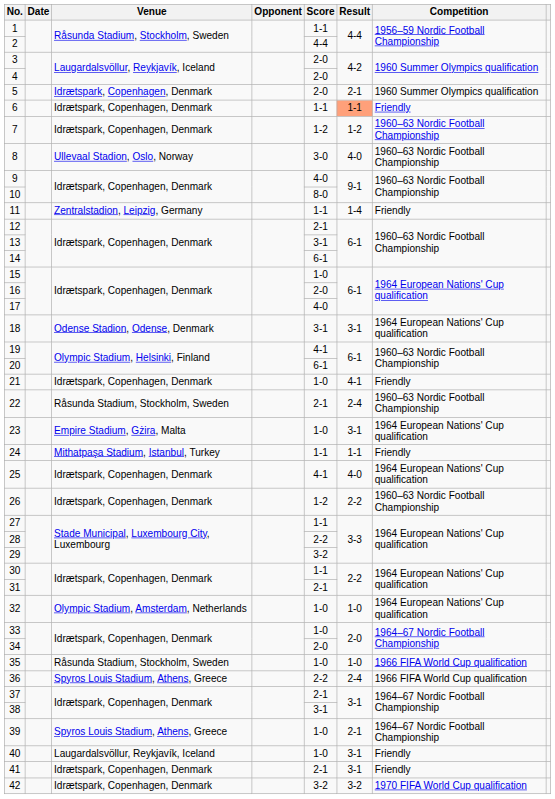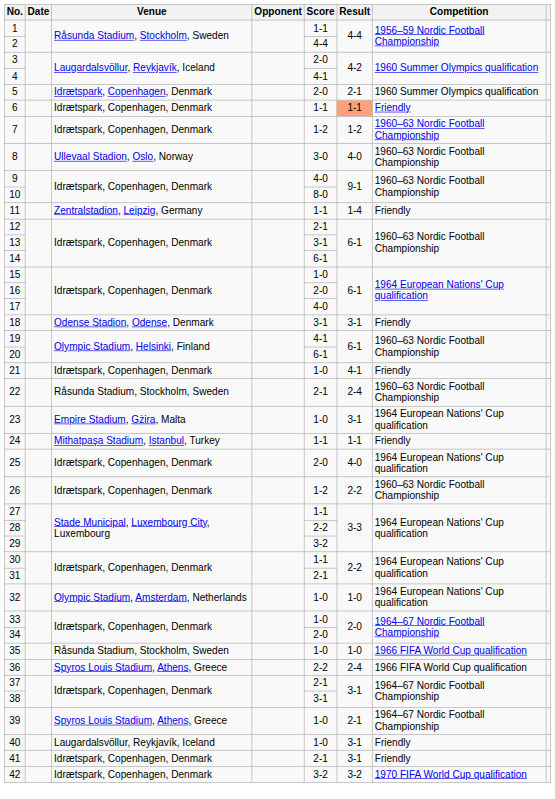 <table class="wikitable sortable">
 <tr>
 <th scope="col">No.</th>
 <th scope="col">Date</th>
 <th scope="col">Venue</th>
 <th scope="col">Opponent</th>
 <th scope="col">Score</th>
 <th scope="col">Result</th>
 <th scope="col">Competition</th>
 <th scope="col" class="unsortable"></th>
 </tr>
 <tr>
 <td style="text-align:center">1</td>
 <td rowspan="2"></td>
 <td rowspan="2"><a href='#'>Råsunda Stadium</a>, <a href='#'>Stockholm</a>, Sweden</td>
 <td rowspan="2"></td>
 <td style="text-align:center">1-1</td>
 <td rowspan="2" style="text-align:center">4-4</td>
 <td rowspan="2"><a href='#'>1956–59 Nordic Football Championship</a></td>
 <td rowspan="2"></td>
 </tr>
 <tr>
 <td style="text-align:center">2</td>
 <td style="text-align:center">4-4</td>
 </tr>
 <tr>
 <td style="text-align:center">3</td>
 <td rowspan="2"></td>
 <td rowspan="2"><a href='#'>Laugardalsvöllur</a>, <a href='#'>Reykjavík</a>, Iceland</td>
 <td rowspan="2"></td>
 <td style="text-align:center">2-0</td>
 <td rowspan="2" style="text-align:center">4-2</td>
 <td rowspan="2"><a href='#'>1960 Summer Olympics qualification</a></td>
 <td rowspan="2"></td>
 </tr>
 <tr>
 <td style="text-align:center">4</td>
-<td style="text-align:center">2-0</td>
+<td style="text-align:center">4-1</td>
 </tr>
 <tr>
 <td style="text-align:center">5</td>
 <td></td>
 <td><a href='#'>Idrætspark</a>, <a href='#'>Copenhagen</a>, Denmark</td>
 <td></td>
 <td style="text-align:center">2-0</td>
 <td style="text-align:center">2-1</td>
 <td>1960 Summer Olympics qualification</td>
 <td></td>
 </tr>
 <tr>
 <td style="text-align:center">6</td>
 <td></td>
 <td>Idrætspark, Copenhagen, Denmark</td>
 <td></td>
 <td style="text-align:center">1-1</td>
 <td style="background: lightsalmon; text-align:center">1-1</td>
 <td><a href='#'>Friendly</a></td>
 <td></td>
 </tr>
 <tr>
 <td style="text-align:center">7</td>
 <td></td>
 <td>Idrætspark, Copenhagen, Denmark</td>
 <td></td>
 <td style="text-align:center">1-2</td>
 <td style="text-align:center">1-2</td>
 <td><a href='#'>1960–63 Nordic Football Championship</a></td>
 <td></td>
 </tr>
 <tr>
 <td style="text-align:center">8</td>
 <td></td>
 <td><a href='#'>Ullevaal Stadion</a>, <a href='#'>Oslo</a>, Norway</td>
 <td></td>
 <td style="text-align:center">3-0</td>
 <td style="text-align:center">4-0</td>
 <td>1960–63 Nordic Football Championship</td>
 <td></td>
 </tr>
 <tr>
 <td style="text-align:center">9</td>
 <td rowspan="2"></td>
 <td rowspan="2">Idrætspark, Copenhagen, Denmark</td>
 <td rowspan="2"></td>
 <td style="text-align:center">4-0</td>
 <td rowspan="2" style="text-align:center">9-1</td>
 <td rowspan="2">1960–63 Nordic Football Championship</td>
 <td rowspan="2"></td>
 </tr>
 <tr>
 <td style="text-align:center">10</td>
 <td style="text-align:center">8-0</td>
 </tr>
 <tr>
 <td style="text-align:center">11</td>
 <td></td>
 <td><a href='#'>Zentralstadion</a>, <a href='#'>Leipzig</a>, Germany</td>
 <td></td>
 <td style="text-align:center">1-1</td>
 <td style="text-align:center">1-4</td>
 <td>Friendly</td>
 <td></td>
 </tr>
 <tr>
 <td style="text-align:center">12</td>
 <td rowspan="3"></td>
 <td rowspan="3">Idrætspark, Copenhagen, Denmark</td>
 <td rowspan="3"></td>
 <td style="text-align:center">2-1</td>
 <td rowspan="3" style="text-align:center">6-1</td>
 <td rowspan="3">1960–63 Nordic Football Championship</td>
 <td rowspan="3"></td>
 </tr>
 <tr>
 <td style="text-align:center">13</td>
 <td style="text-align:center">3-1</td>
 </tr>
 <tr>
 <td style="text-align:center">14</td>
 <td style="text-align:center">6-1</td>
 </tr>
 <tr>
 <td style="text-align:center">15</td>
 <td rowspan="3"></td>
 <td rowspan="3">Idrætspark, Copenhagen, Denmark</td>
 <td rowspan="3"></td>
 <td style="text-align:center">1-0</td>
 <td rowspan="3" style="text-align:center">6-1</td>
 <td rowspan="3"><a href='#'>1964 European Nations' Cup qualification</a></td>
 <td rowspan="3"></td>
 </tr>
 <tr>
 <td style="text-align:center">16</td>
 <td style="text-align:center">2-0</td>
 </tr>
 <tr>
 <td style="text-align:center">17</td>
 <td style="text-align:center">4-0</td>
 </tr>
 <tr>
 <td style="text-align:center">18</td>
 <td></td>
 <td><a href='#'>Odense Stadion</a>, <a href='#'>Odense</a>, Denmark</td>
 <td></td>
 <td style="text-align:center">3-1</td>
 <td style="text-align:center">3-1</td>
-<td>1964 European Nations' Cup qualification</td>
+<td>Friendly</td>
 <td></td>
 </tr>
 <tr>
 <td style="text-align:center">19</td>
 <td rowspan="2"></td>
 <td rowspan="2"><a href='#'>Olympic Stadium</a>, <a href='#'>Helsinki</a>, Finland</td>
 <td rowspan="2"></td>
 <td style="text-align:center">4-1</td>
 <td rowspan="2" style="text-align:center">6-1</td>
 <td rowspan="2">1960–63 Nordic Football Championship</td>
 <td rowspan="2"></td>
 </tr>
 <tr>
 <td style="text-align:center">20</td>
 <td style="text-align:center">6-1</td>
 </tr>
 <tr>
 <td style="text-align:center">21</td>
 <td></td>
 <td>Idrætspark, Copenhagen, Denmark</td>
 <td></td>
 <td style="text-align:center">1-0</td>
 <td style="text-align:center">4-1</td>
 <td>Friendly</td>
 <td></td>
 </tr>
 <tr>
 <td style="text-align:center">22</td>
 <td></td>
 <td>Råsunda Stadium, Stockholm, Sweden</td>
 <td></td>
 <td style="text-align:center">2-1</td>
 <td style="text-align:center">2-4</td>
 <td>1960–63 Nordic Football Championship</td>
 <td></td>
 </tr>
 <tr>
 <td style="text-align:center">23</td>
 <td></td>
 <td><a href='#'>Empire Stadium</a>, <a href='#'>Gżira</a>, Malta</td>
 <td></td>
 <td style="text-align:center">1-0</td>
 <td style="text-align:center">3-1</td>
 <td>1964 European Nations' Cup qualification</td>
 <td></td>
 </tr>
 <tr>
 <td style="text-align:center">24</td>
 <td></td>
 <td><a href='#'>Mithatpaşa Stadium</a>, <a href='#'>Istanbul</a>, Turkey</td>
 <td></td>
 <td style="text-align:center">1-1</td>
 <td style="text-align:center">1-1</td>
 <td>Friendly</td>
 <td></td>
 </tr>
 <tr>
 <td style="text-align:center">25</td>
 <td></td>
 <td>Idrætspark, Copenhagen, Denmark</td>
 <td></td>
-<td style="text-align:center">4-1</td>
+<td style="text-align:center">2-0</td>
 <td style="text-align:center">4-0</td>
 <td>1964 European Nations' Cup qualification</td>
 <td></td>
 </tr>
 <tr>
 <td style="text-align:center">26</td>
 <td></td>
 <td>Idrætspark, Copenhagen, Denmark</td>
 <td></td>
 <td style="text-align:center">1-2</td>
 <td style="text-align:center">2-2</td>
 <td>1960–63 Nordic Football Championship</td>
 <td></td>
 </tr>
 <tr>
 <td style="text-align:center">27</td>
 <td rowspan="3"></td>
 <td rowspan="3"><a href='#'>Stade Municipal</a>, <a href='#'>Luxembourg City</a>, Luxembourg</td>
 <td rowspan="3"></td>
 <td style="text-align:center">1-1</td>
 <td rowspan="3" style="text-align:center">3-3</td>
 <td rowspan="3">1964 European Nations' Cup qualification</td>
 <td rowspan="3"></td>
 </tr>
 <tr>
 <td style="text-align:center">28</td>
 <td style="text-align:center">2-2</td>
 </tr>
 <tr>
 <td style="text-align:center">29</td>
 <td style="text-align:center">3-2</td>
 </tr>
 <tr>
 <td style="text-align:center">30</td>
 <td rowspan="2"></td>
 <td rowspan="2">Idrætspark, Copenhagen, Denmark</td>
 <td rowspan="2"></td>
 <td style="text-align:center">1-1</td>
 <td rowspan="2" style="text-align:center">2-2</td>
 <td rowspan="2">1964 European Nations' Cup qualification</td>
 <td rowspan="2"></td>
 </tr>
 <tr>
 <td style="text-align:center">31</td>
 <td style="text-align:center">2-1</td>
 </tr>
 <tr>
 <td style="text-align:center">32</td>
 <td></td>
 <td><a href='#'>Olympic Stadium</a>, <a href='#'>Amsterdam</a>, Netherlands</td>
 <td></td>
 <td style="text-align:center">1-0</td>
 <td style="text-align:center">1-0</td>
 <td>1964 European Nations' Cup qualification</td>
 <td></td>
 </tr>
 <tr>
 <td style="text-align:center">33</td>
 <td rowspan="2"></td>
 <td rowspan="2">Idrætspark, Copenhagen, Denmark</td>
 <td rowspan="2"></td>
 <td style="text-align:center">1-0</td>
 <td rowspan="2" style="text-align:center">2-0</td>
 <td rowspan="2"><a href='#'>1964–67 Nordic Football Championship</a></td>
 <td rowspan="2"></td>
 </tr>
 <tr>
 <td style="text-align:center">34</td>
 <td style="text-align:center">2-0</td>
 </tr>
 <tr>
 <td style="text-align:center">35</td>
 <td></td>
 <td>Råsunda Stadium, Stockholm, Sweden</td>
 <td></td>
 <td style="text-align:center">1-0</td>
 <td style="text-align:center">1-0</td>
 <td><a href='#'>1966 FIFA World Cup qualification</a></td>
 <td></td>
 </tr>
 <tr>
 <td style="text-align:center">36</td>
 <td></td>
 <td><a href='#'>Spyros Louis Stadium</a>, <a href='#'>Athens</a>, Greece</td>
 <td></td>
 <td style="text-align:center">2-2</td>
 <td style="text-align:center">2-4</td>
 <td>1966 FIFA World Cup qualification</td>
 <td></td>
 </tr>
 <tr>
 <td style="text-align:center">37</td>
 <td rowspan="2"></td>
 <td rowspan="2">Idrætspark, Copenhagen, Denmark</td>
 <td rowspan="2"></td>
 <td style="text-align:center">2-1</td>
 <td rowspan="2" style="text-align:center">3-1</td>
 <td rowspan="2">1964–67 Nordic Football Championship</td>
 <td rowspan="2"></td>
 </tr>
 <tr>
 <td style="text-align:center">38</td>
 <td style="text-align:center">3-1</td>
 </tr>
 <tr>
 <td style="text-align:center">39</td>
 <td></td>
 <td><a href='#'>Spyros Louis Stadium</a>, <a href='#'>Athens</a>, Greece</td>
 <td></td>
 <td style="text-align:center">1-0</td>
 <td style="text-align:center">2-1</td>
 <td>1964–67 Nordic Football Championship</td>
 <td></td>
 </tr>
 <tr>
 <td style="text-align:center">40</td>
 <td></td>
 <td>Laugardalsvöllur, Reykjavík, Iceland</td>
 <td></td>
 <td style="text-align:center">1-0</td>
 <td style="text-align:center">3-1</td>
 <td>Friendly</td>
 <td></td>
 </tr>
 <tr>
 <td style="text-align:center">41</td>
 <td></td>
 <td>Idrætspark, Copenhagen, Denmark</td>
 <td></td>
 <td style="text-align:center">2-1</td>
 <td style="text-align:center">3-1</td>
 <td>Friendly</td>
 <td></td>
 </tr>
 <tr>
 <td style="text-align:center">42</td>
 <td></td>
 <td>Idrætspark, Copenhagen, Denmark</td>
 <td></td>
 <td style="text-align:center">3-2</td>
 <td style="text-align:center">3-2</td>
 <td><a href='#'>1970 FIFA World Cup qualification</a></td>
 <td></td>
 </tr>
 </table>
